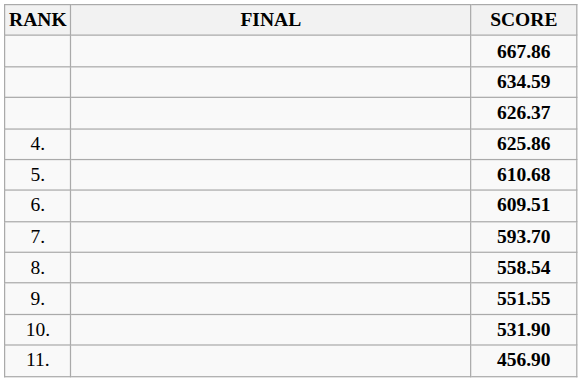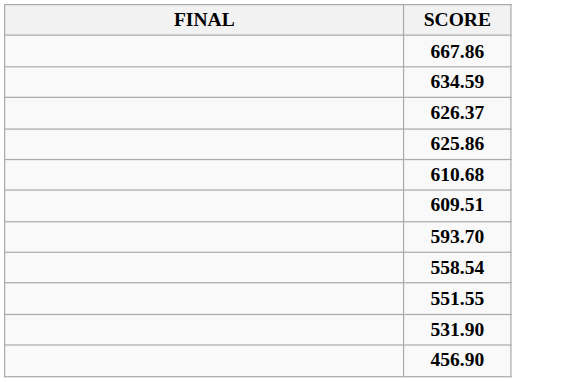 <table class="wikitable">
 <tr>
-<th>RANK</th>
 <th style="width: 20em">FINAL</th>
 <th style="width: 5em">SCORE</th>
 </tr>
 <tr>
-<td align="center"></td>
 <td></td>
 <td align="center"><strong>667.86</strong></td>
 </tr>
 <tr>
-<td align="center"></td>
 <td></td>
 <td align="center"><strong>634.59</strong></td>
 </tr>
 <tr>
-<td align="center"></td>
 <td></td>
 <td align="center"><strong>626.37</strong></td>
 </tr>
 <tr>
-<td align="center">4.</td>
 <td></td>
 <td align="center"><strong>625.86</strong></td>
 </tr>
 <tr>
-<td align="center">5.</td>
 <td></td>
 <td align="center"><strong>610.68</strong></td>
 </tr>
 <tr>
-<td align="center">6.</td>
 <td></td>
 <td align="center"><strong>609.51</strong></td>
 </tr>
 <tr>
-<td align="center">7.</td>
 <td></td>
 <td align="center"><strong>593.70</strong></td>
 </tr>
 <tr>
-<td align="center">8.</td>
 <td></td>
 <td align="center"><strong>558.54</strong></td>
 </tr>
 <tr>
-<td align="center">9.</td>
 <td></td>
 <td align="center"><strong>551.55</strong></td>
 </tr>
 <tr>
-<td align="center">10.</td>
 <td></td>
 <td align="center"><strong>531.90</strong></td>
 </tr>
 <tr>
-<td align="center">11.</td>
 <td></td>
 <td align="center"><strong>456.90</strong></td>
 </tr>
 </table>
